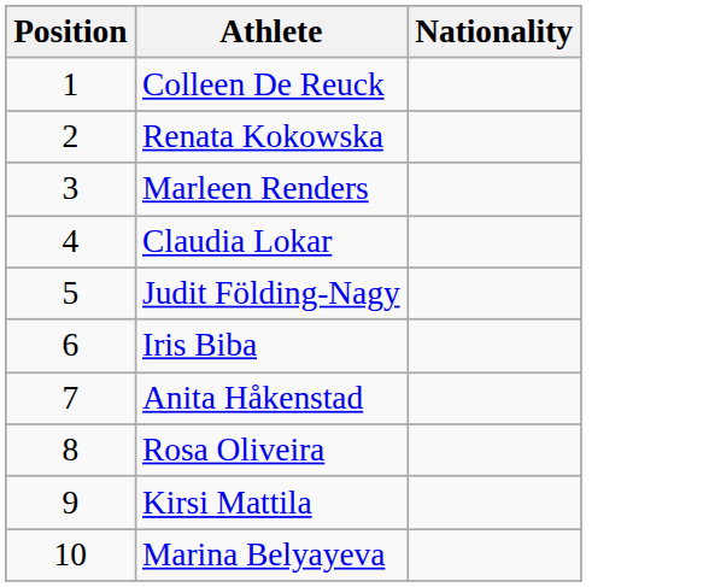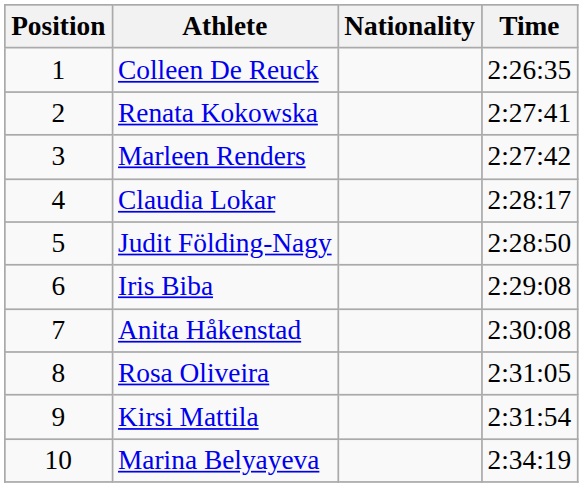 <table class="wikitable sortable">
 <tr>
 <th>Position</th>
 <th>Athlete</th>
 <th>Nationality</th>
+<th>Time</th>
 </tr>
 <tr>
 <td style="text-align:center">1</td>
 <td><a href='#'>Colleen De Reuck</a></td>
 <td></td>
+<td>2:26:35</td>
 </tr>
 <tr>
 <td style="text-align:center">2</td>
 <td><a href='#'>Renata Kokowska</a></td>
 <td></td>
+<td>2:27:41</td>
 </tr>
 <tr>
 <td style="text-align:center">3</td>
 <td><a href='#'>Marleen Renders</a></td>
 <td></td>
+<td>2:27:42</td>
 </tr>
 <tr>
 <td style="text-align:center">4</td>
 <td><a href='#'>Claudia Lokar</a></td>
 <td></td>
+<td>2:28:17</td>
 </tr>
 <tr>
 <td style="text-align:center">5</td>
 <td><a href='#'>Judit Földing-Nagy</a></td>
 <td></td>
+<td>2:28:50</td>
 </tr>
 <tr>
 <td style="text-align:center">6</td>
 <td><a href='#'>Iris Biba</a></td>
 <td></td>
+<td>2:29:08</td>
 </tr>
 <tr>
 <td style="text-align:center">7</td>
 <td><a href='#'>Anita Håkenstad</a></td>
 <td></td>
+<td>2:30:08</td>
 </tr>
 <tr>
 <td style="text-align:center">8</td>
 <td><a href='#'>Rosa Oliveira</a></td>
 <td></td>
+<td>2:31:05</td>
 </tr>
 <tr>
 <td style="text-align:center">9</td>
 <td><a href='#'>Kirsi Mattila</a></td>
 <td></td>
+<td>2:31:54</td>
 </tr>
 <tr>
 <td style="text-align:center">10</td>
 <td><a href='#'>Marina Belyayeva</a></td>
 <td></td>
+<td>2:34:19</td>
 </tr>
 </table>
